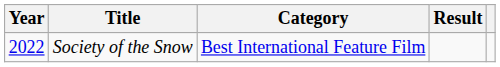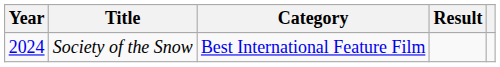 <table class="wikitable">
 <tr>
 <th>Year</th>
 <th>Title</th>
 <th>Category</th>
 <th>Result</th>
 <th></th>
 </tr>
 <tr>
-<td><a href='#'>2022</a></td>
+<td><a href='#'>2024</a></td>
 <td><em>Society of the Snow</em></td>
 <td><a href='#'>Best International Feature Film</a></td>
 <td></td>
 <td align="center"></td>
 </tr>
 </table>
